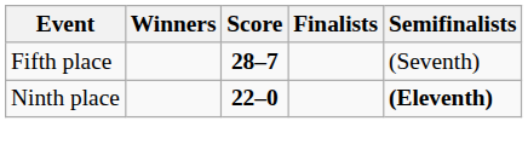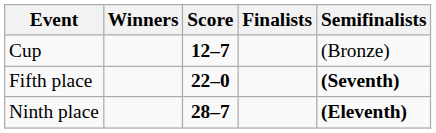 <table class="wikitable">
 <tr>
 <th>Event</th>
 <th>Winners</th>
 <th>Score</th>
 <th>Finalists</th>
 <th>Semifinalists</th>
 </tr>
 <tr>
+<td>Cup</td>
+<td><strong></strong></td>
+<td align=center><strong>12–7</strong></td>
+<td></td>
+<td> (Bronze)<br></td>
+</tr>
+<tr>
 <td>Fifth place</td>
 <td><strong></strong></td>
-<td align=center><strong>28–7</strong></td>
+<td align=center><strong>22–0</strong></td>
 <td></td>
-<td> (Seventh)<br></td>
+<td><strong> (Seventh)<br></strong></td>
 </tr>
 <tr>
 <td>Ninth place</td>
 <td><strong></strong></td>
-<td align=center><strong>22–0</strong></td>
+<td align=center><strong>28–7</strong></td>
 <td></td>
 <td><strong> (Eleventh)<br></strong></td>
 </tr>
 </table>
